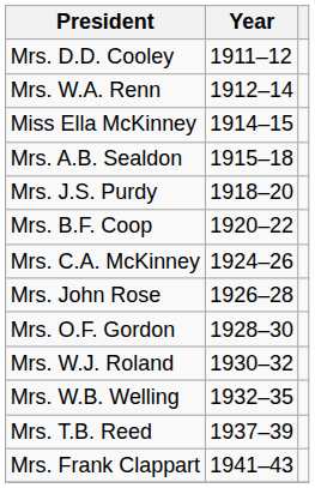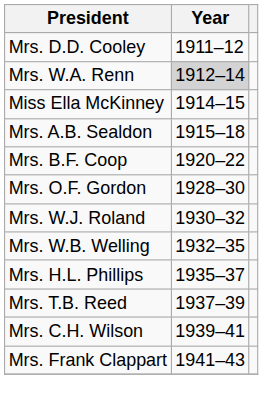 <table class="wikitable">
 <tr>
 <th>President</th>
 <th>Year</th>
 <th></th>
 </tr>
 <tr>
 <td>Mrs. D.D. Cooley</td>
 <td>1911–12</td>
 <td></td>
 </tr>
 <tr>
 <td>Mrs. W.A. Renn</td>
-<td>1912–14</td>
+<td style="background: lightgrey;">1912–14</td>
 <td></td>
 </tr>
 <tr>
 <td>Miss Ella McKinney</td>
 <td>1914–15</td>
 <td></td>
 </tr>
 <tr>
 <td>Mrs. A.B. Sealdon</td>
 <td>1915–18</td>
 <td></td>
 </tr>
 <tr>
-<td>Mrs. J.S. Purdy</td>
-<td>1918–20</td>
-<td></td>
-</tr>
-<tr>
 <td>Mrs. B.F. Coop</td>
 <td>1920–22</td>
-<td></td>
-</tr>
-<tr>
-<td>Mrs. C.A. McKinney</td>
-<td>1924–26</td>
-<td></td>
-</tr>
-<tr>
-<td>Mrs. John Rose</td>
-<td>1926–28</td>
 <td></td>
 </tr>
 <tr>
 <td>Mrs. O.F. Gordon</td>
 <td>1928–30</td>
 <td></td>
 </tr>
 <tr>
 <td>Mrs. W.J. Roland</td>
 <td>1930–32</td>
 <td></td>
 </tr>
 <tr>
 <td>Mrs. W.B. Welling</td>
 <td>1932–35</td>
 <td></td>
 </tr>
 <tr>
+<td>Mrs. H.L. Phillips</td>
+<td>1935–37</td>
+<td></td>
+</tr>
+<tr>
 <td>Mrs. T.B. Reed</td>
 <td>1937–39</td>
+<td></td>
+</tr>
+<tr>
+<td>Mrs. C.H. Wilson</td>
+<td>1939–41</td>
 <td></td>
 </tr>
 <tr>
 <td>Mrs. Frank Clappart</td>
 <td>1941–43</td>
 <td></td>
 </tr>
 <tr>
 </tr>
 </table>
